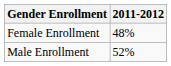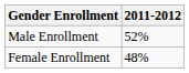 <table class="wikitable">
 <tr>
 <th>Gender Enrollment</th>
 <th>2011-2012</th>
 </tr>
 <tr>
+<td>Male Enrollment</td>
+<td>52%</td>
+</tr>
+<tr>
 <td>Female Enrollment</td>
 <td>48%</td>
 </tr>
-<tr>
-<td>Male Enrollment</td>
-<td>52%</td>
-</tr>
 </table>
